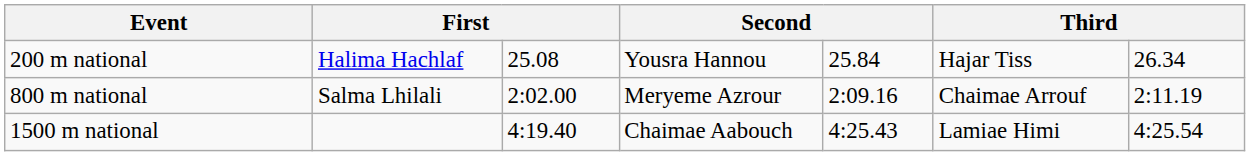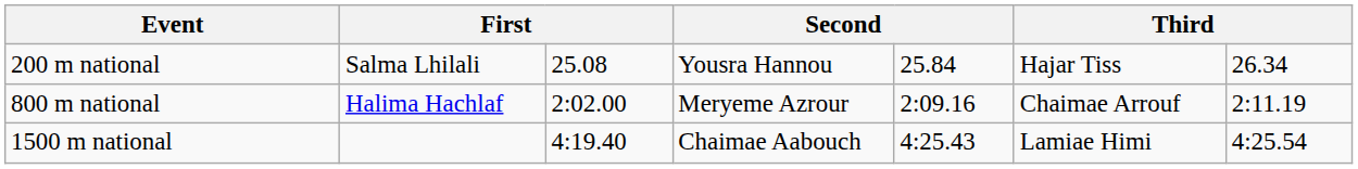 <table class=wikitable>
 <tr>
 <th style="width:13em">Event</th>
 <th colspan=2 style="width:20em">First</th>
 <th colspan=2 style="width:20em">Second</th>
 <th colspan=2 style="width:20em">Third</th>
 </tr>
 <tr>
 <td>200 m national </td>
-<td><a href='#'>Halima Hachlaf</a></td>
+<td>Salma Lhilali</td>
 <td>25.08</td>
 <td>Yousra Hannou</td>
 <td>25.84 </td>
 <td>Hajar Tiss</td>
 <td>26.34 </td>
 </tr>
 <tr>
 <td>800 m national</td>
-<td>Salma Lhilali</td>
+<td><a href='#'>Halima Hachlaf</a></td>
 <td>2:02.00</td>
 <td>Meryeme Azrour</td>
 <td>2:09.16</td>
 <td>Chaimae Arrouf</td>
 <td>2:11.19</td>
 </tr>
 <tr>
 <td>1500 m national</td>
 <td></td>
 <td>4:19.40</td>
 <td>Chaimae Aabouch</td>
 <td>4:25.43</td>
 <td>Lamiae Himi</td>
 <td>4:25.54 </td>
 </tr>
 </table>
